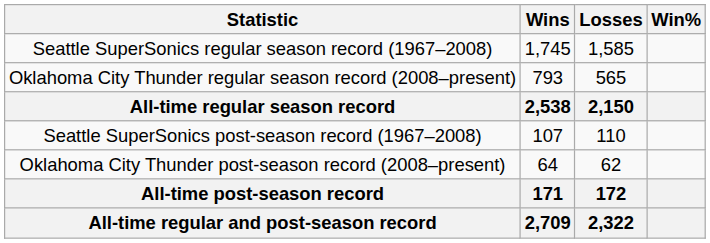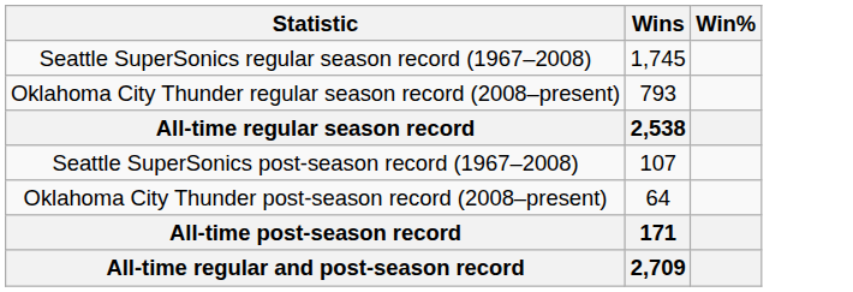 <table class="wikitable" style="text-align:center; font-size:95%">
 <tr>
 <th>Statistic</th>
 <th>Wins</th>
-<th>Losses</th>
 <th>Win%</th>
 </tr>
 <tr>
 <td>Seattle SuperSonics regular season record (1967–2008)</td>
 <td>1,745</td>
-<td>1,585</td>
 <td></td>
 </tr>
 <tr>
 <td>Oklahoma City Thunder regular season record (2008–present)</td>
 <td>793</td>
-<td>565</td>
 <td></td>
 </tr>
 <tr>
 <th><strong>All-time regular season record</strong></th>
 <th><strong>2,538</strong></th>
-<th><strong>2,150</strong></th>
 <th><strong></strong></th>
 </tr>
 <tr>
 <td>Seattle SuperSonics post-season record (1967–2008)</td>
 <td>107</td>
-<td>110</td>
 <td></td>
 </tr>
 <tr>
 <td>Oklahoma City Thunder post-season record (2008–present)</td>
 <td>64</td>
-<td>62</td>
 <td></td>
 </tr>
 <tr>
 <th><strong>All-time post-season record</strong></th>
 <th><strong>171</strong></th>
-<th><strong>172</strong></th>
 <th><strong></strong></th>
 </tr>
 <tr>
 <th><strong>All-time regular and post-season record</strong></th>
 <th><strong>2,709</strong></th>
-<th><strong>2,322</strong></th>
 <th><strong></strong></th>
 </tr>
 </table>
